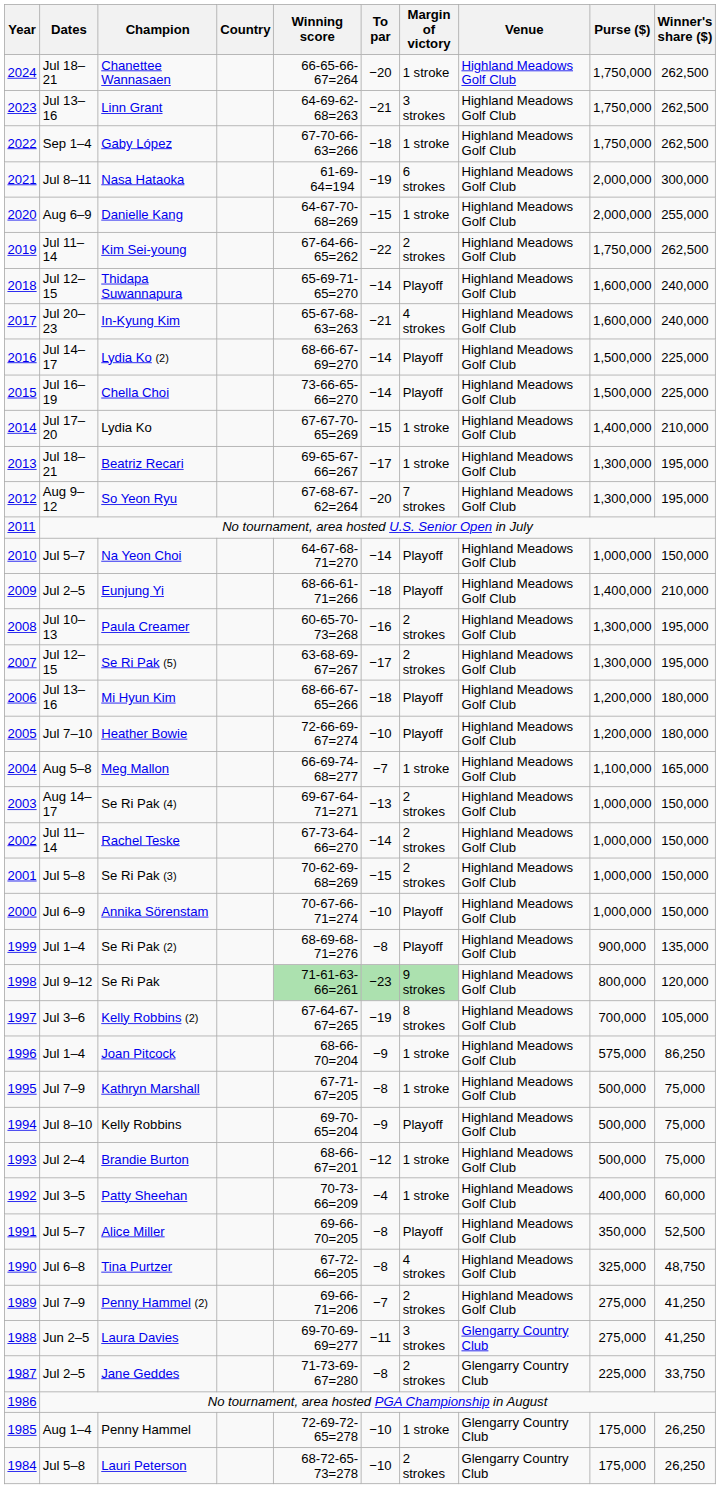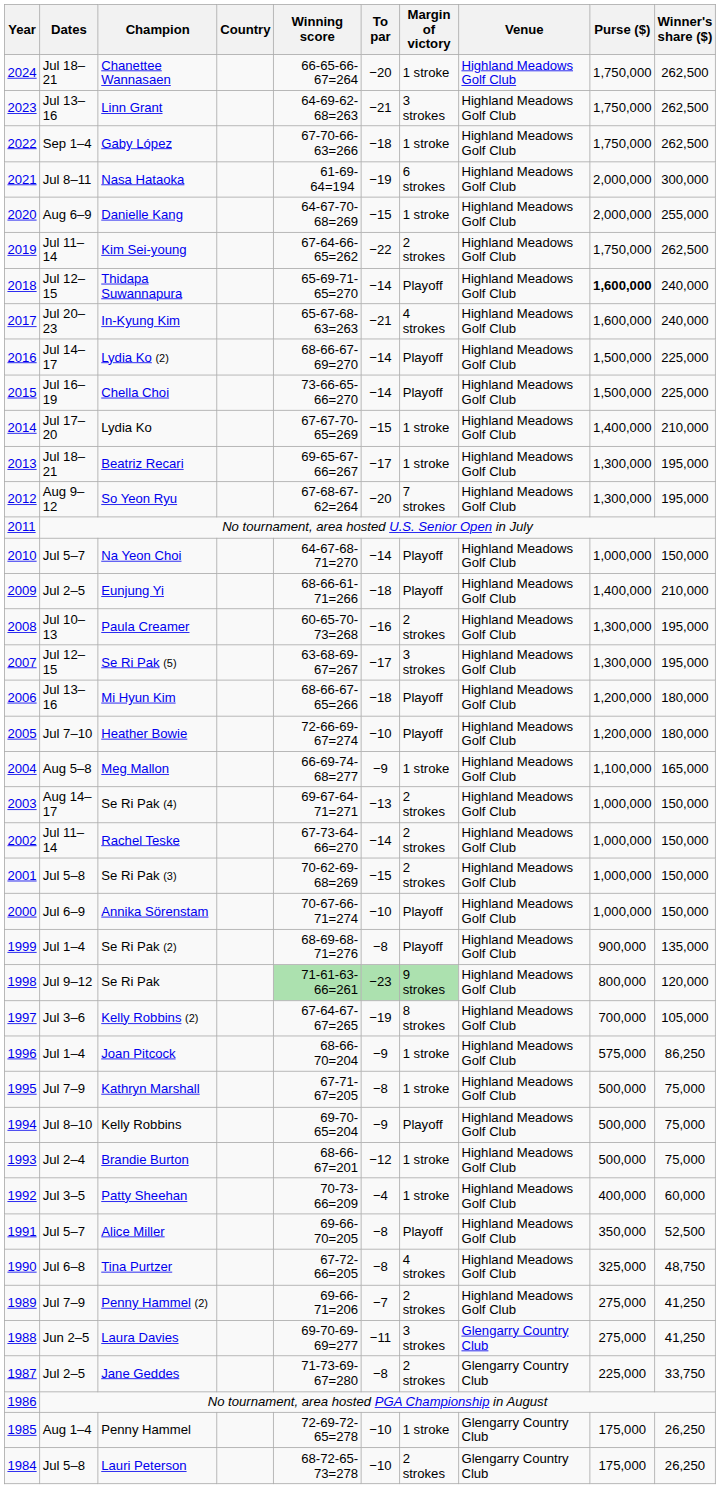 <table class="wikitable">
 <tr>
 <th>Year</th>
 <th>Dates</th>
 <th>Champion</th>
 <th>Country</th>
 <th>Winning score</th>
 <th>To par</th>
 <th>Margin<br>of victory</th>
 <th>Venue</th>
 <th>Purse ($)</th>
 <th>Winner's<br>share ($)</th>
 </tr>
 <tr>
 <td><a href='#'>2024</a></td>
 <td>Jul 18–21</td>
 <td><a href='#'>Chanettee Wannasaen</a></td>
 <td></td>
 <td align=right>66-65-66-67=264</td>
 <td align=center>−20</td>
 <td>1 stroke</td>
 <td><a href='#'>Highland Meadows Golf Club</a></td>
 <td align=center>1,750,000</td>
 <td align=center>262,500</td>
 </tr>
 <tr>
 <td><a href='#'>2023</a></td>
 <td>Jul 13–16</td>
 <td><a href='#'>Linn Grant</a></td>
 <td></td>
 <td align=right>64-69-62-68=263</td>
 <td align=center>−21</td>
 <td>3 strokes</td>
 <td>Highland Meadows Golf Club</td>
 <td align=center>1,750,000</td>
 <td align=center>262,500</td>
 </tr>
 <tr>
 <td><a href='#'>2022</a></td>
 <td>Sep 1–4</td>
 <td><a href='#'>Gaby López</a></td>
 <td></td>
 <td align=right>67-70-66-63=266</td>
 <td align=center>−18</td>
 <td>1 stroke</td>
 <td>Highland Meadows Golf Club</td>
 <td align=center>1,750,000</td>
 <td align=center>262,500</td>
 </tr>
 <tr>
 <td><a href='#'>2021</a></td>
 <td>Jul 8–11</td>
 <td><a href='#'>Nasa Hataoka</a></td>
 <td></td>
 <td align=right>61-69-64=194 </td>
 <td align=center>−19</td>
 <td>6 strokes</td>
 <td>Highland Meadows Golf Club</td>
 <td align=center>2,000,000</td>
 <td align=center>300,000</td>
 </tr>
 <tr>
 <td><a href='#'>2020</a></td>
 <td>Aug 6–9</td>
 <td><a href='#'>Danielle Kang</a></td>
 <td></td>
 <td align=right>64-67-70-68=269</td>
 <td align=center>−15</td>
 <td>1 stroke</td>
 <td>Highland Meadows Golf Club</td>
 <td align=center>2,000,000</td>
 <td align=center>255,000</td>
 </tr>
 <tr>
 <td><a href='#'>2019</a></td>
 <td>Jul 11–14</td>
 <td><a href='#'>Kim Sei-young</a></td>
 <td></td>
 <td align=right>67-64-66-65=262</td>
 <td align=center>−22</td>
 <td>2 strokes</td>
 <td>Highland Meadows Golf Club</td>
 <td align=center>1,750,000</td>
 <td align=center>262,500</td>
 </tr>
 <tr>
 <td><a href='#'>2018</a></td>
 <td>Jul 12–15</td>
 <td><a href='#'>Thidapa Suwannapura</a></td>
 <td></td>
 <td align=right>65-69-71-65=270</td>
 <td align=center>−14</td>
 <td>Playoff</td>
 <td>Highland Meadows Golf Club</td>
-<td align=center>1,600,000</td>
+<td align=center><strong>1,600,000</strong></td>
 <td align=center>240,000</td>
 </tr>
 <tr>
 <td><a href='#'>2017</a></td>
 <td>Jul 20–23</td>
 <td><a href='#'>In-Kyung Kim</a></td>
 <td></td>
 <td align=right>65-67-68-63=263</td>
 <td align=center>−21</td>
 <td>4 strokes</td>
 <td>Highland Meadows Golf Club</td>
 <td align=center>1,600,000</td>
 <td align=center>240,000</td>
 </tr>
 <tr>
 <td><a href='#'>2016</a></td>
 <td>Jul 14–17</td>
 <td><a href='#'>Lydia Ko</a> <small>(2)</small></td>
 <td></td>
 <td align=right>68-66-67-69=270</td>
 <td align=center>−14</td>
 <td>Playoff</td>
 <td>Highland Meadows Golf Club</td>
 <td align=center>1,500,000</td>
 <td align=center>225,000</td>
 </tr>
 <tr>
 <td><a href='#'>2015</a></td>
 <td>Jul 16–19</td>
 <td><a href='#'>Chella Choi</a></td>
 <td></td>
 <td align=right>73-66-65-66=270</td>
 <td align=center>−14</td>
 <td>Playoff</td>
 <td>Highland Meadows Golf Club</td>
 <td align=center>1,500,000</td>
 <td align=center>225,000</td>
 </tr>
 <tr>
 <td><a href='#'>2014</a></td>
 <td>Jul 17–20</td>
 <td>Lydia Ko</td>
 <td></td>
 <td align=right>67-67-70-65=269</td>
 <td align=center>−15</td>
 <td>1 stroke</td>
 <td>Highland Meadows Golf Club</td>
 <td align=center>1,400,000</td>
 <td align=center>210,000</td>
 </tr>
 <tr>
 <td><a href='#'>2013</a></td>
 <td>Jul 18–21</td>
 <td><a href='#'>Beatriz Recari</a></td>
 <td></td>
 <td align=right>69-65-67-66=267</td>
 <td align=center>−17</td>
 <td>1 stroke</td>
 <td>Highland Meadows Golf Club</td>
 <td align=center>1,300,000</td>
 <td align=center>195,000</td>
 </tr>
 <tr>
 <td><a href='#'>2012</a></td>
 <td>Aug 9–12</td>
 <td><a href='#'>So Yeon Ryu</a></td>
 <td></td>
 <td align=right>67-68-67-62=264</td>
 <td align=center>−20</td>
 <td>7 strokes</td>
 <td>Highland Meadows Golf Club</td>
 <td align=center>1,300,000</td>
 <td align=center>195,000</td>
 </tr>
 <tr>
 <td><a href='#'>2011</a></td>
 <td colspan="9" align=center><em>No tournament, area hosted <a href='#'>U.S. Senior Open</a> in July</em></td>
 </tr>
 <tr>
 <td><a href='#'>2010</a></td>
 <td>Jul 5–7</td>
 <td><a href='#'>Na Yeon Choi</a></td>
 <td></td>
 <td align=right>64-67-68-71=270</td>
 <td align=center>−14</td>
 <td>Playoff</td>
 <td>Highland Meadows Golf Club</td>
 <td align=center>1,000,000</td>
 <td align=center>150,000</td>
 </tr>
 <tr>
 <td><a href='#'>2009</a></td>
 <td>Jul 2–5</td>
 <td><a href='#'>Eunjung Yi</a></td>
 <td></td>
 <td align=right>68-66-61-71=266</td>
 <td align=center>−18</td>
 <td>Playoff</td>
 <td>Highland Meadows Golf Club</td>
 <td align=center>1,400,000</td>
 <td align=center>210,000</td>
 </tr>
 <tr>
 <td><a href='#'>2008</a></td>
 <td>Jul 10–13</td>
 <td><a href='#'>Paula Creamer</a></td>
 <td></td>
 <td align=right>60-65-70-73=268</td>
 <td align=center>−16</td>
 <td>2 strokes</td>
 <td>Highland Meadows Golf Club</td>
 <td align=center>1,300,000</td>
 <td align=center>195,000</td>
 </tr>
 <tr>
 <td><a href='#'>2007</a></td>
 <td>Jul 12–15</td>
 <td><a href='#'>Se Ri Pak</a> <small>(5)</small></td>
 <td></td>
 <td align=right>63-68-69-67=267</td>
 <td align=center>−17</td>
-<td>2 strokes</td>
+<td>3 strokes</td>
 <td>Highland Meadows Golf Club</td>
 <td align=center>1,300,000</td>
 <td align=center>195,000</td>
 </tr>
 <tr>
 <td><a href='#'>2006</a></td>
 <td>Jul 13–16</td>
 <td><a href='#'>Mi Hyun Kim</a></td>
 <td></td>
 <td align=right>68-66-67-65=266</td>
 <td align=center>−18</td>
 <td>Playoff</td>
 <td>Highland Meadows Golf Club</td>
 <td align=center>1,200,000</td>
 <td align=center>180,000</td>
 </tr>
 <tr>
 <td><a href='#'>2005</a></td>
 <td>Jul 7–10</td>
 <td><a href='#'>Heather Bowie</a></td>
 <td></td>
 <td align=right>72-66-69-67=274</td>
 <td align=center>−10</td>
 <td>Playoff</td>
 <td>Highland Meadows Golf Club</td>
 <td align=center>1,200,000</td>
 <td align=center>180,000</td>
 </tr>
 <tr>
 <td><a href='#'>2004</a></td>
 <td>Aug 5–8</td>
 <td><a href='#'>Meg Mallon</a></td>
 <td></td>
 <td align=right>66-69-74-68=277</td>
-<td align=center>−7</td>
+<td align=center>−9</td>
 <td>1 stroke</td>
 <td>Highland Meadows Golf Club</td>
 <td align=center>1,100,000</td>
 <td align=center>165,000</td>
 </tr>
 <tr>
 <td><a href='#'>2003</a></td>
 <td>Aug 14–17</td>
 <td>Se Ri Pak <small>(4)</small></td>
 <td></td>
 <td align=right>69-67-64-71=271</td>
 <td align=center>−13</td>
 <td>2 strokes</td>
 <td>Highland Meadows Golf Club</td>
 <td align=center>1,000,000</td>
 <td align=center>150,000</td>
 </tr>
 <tr>
 <td><a href='#'>2002</a></td>
 <td>Jul 11–14</td>
 <td><a href='#'>Rachel Teske</a></td>
 <td></td>
 <td align=right>67-73-64-66=270</td>
 <td align=center>−14</td>
 <td>2 strokes</td>
 <td>Highland Meadows Golf Club</td>
 <td align=center>1,000,000</td>
 <td align=center>150,000</td>
 </tr>
 <tr>
 <td><a href='#'>2001</a></td>
 <td>Jul 5–8</td>
 <td>Se Ri Pak <small>(3)</small></td>
 <td></td>
 <td align=right>70-62-69-68=269</td>
 <td align=center>−15</td>
 <td>2 strokes</td>
 <td>Highland Meadows Golf Club</td>
 <td align=center>1,000,000</td>
 <td align=center>150,000</td>
 </tr>
 <tr>
 <td><a href='#'>2000</a></td>
 <td>Jul 6–9</td>
 <td><a href='#'>Annika Sörenstam</a></td>
 <td></td>
 <td align=right>70-67-66-71=274</td>
 <td align=center>−10</td>
 <td>Playoff</td>
 <td>Highland Meadows Golf Club</td>
 <td align=center>1,000,000</td>
 <td align=center>150,000</td>
 </tr>
 <tr>
 <td><a href='#'>1999</a></td>
 <td>Jul 1–4</td>
 <td>Se Ri Pak <small>(2)</small></td>
 <td></td>
 <td align=right>68-69-68-71=276</td>
 <td align=center>−8</td>
 <td>Playoff</td>
 <td>Highland Meadows Golf Club</td>
 <td align=center>900,000</td>
 <td align=center>135,000</td>
 </tr>
 <tr>
 <td><a href='#'>1998</a></td>
 <td>Jul 9–12</td>
 <td>Se Ri Pak</td>
 <td></td>
 <td style="text-align: right; background: #ACE1AF">71-61-63-66=261</td>
 <td style="text-align: center; background: #ACE1AF">−23</td>
 <td style="background: #ACE1AF">9 strokes</td>
 <td>Highland Meadows Golf Club</td>
 <td align=center>800,000</td>
 <td align=center>120,000</td>
 </tr>
 <tr>
 <td><a href='#'>1997</a></td>
 <td>Jul 3–6</td>
 <td><a href='#'>Kelly Robbins</a> <small>(2)</small></td>
 <td></td>
 <td align=right>67-64-67-67=265</td>
 <td align=center>−19</td>
 <td>8 strokes</td>
 <td>Highland Meadows Golf Club</td>
 <td align=center>700,000</td>
 <td align=center>105,000</td>
 </tr>
 <tr>
 <td><a href='#'>1996</a></td>
 <td>Jul 1–4</td>
 <td><a href='#'>Joan Pitcock</a></td>
 <td></td>
 <td align=right>68-66-70=204</td>
 <td align=center>−9</td>
 <td>1 stroke</td>
 <td>Highland Meadows Golf Club</td>
 <td align=center>575,000</td>
 <td align=center>86,250</td>
 </tr>
 <tr>
 <td><a href='#'>1995</a></td>
 <td>Jul 7–9</td>
 <td><a href='#'>Kathryn Marshall</a></td>
 <td></td>
 <td align=right>67-71-67=205</td>
 <td align=center>−8</td>
 <td>1 stroke</td>
 <td>Highland Meadows Golf Club</td>
 <td align=center>500,000</td>
 <td align=center>75,000</td>
 </tr>
 <tr>
 <td><a href='#'>1994</a></td>
 <td>Jul 8–10</td>
 <td>Kelly Robbins</td>
 <td></td>
 <td align=right>69-70-65=204</td>
 <td align=center>−9</td>
 <td>Playoff</td>
 <td>Highland Meadows Golf Club</td>
 <td align=center>500,000</td>
 <td align=center>75,000</td>
 </tr>
 <tr>
 <td><a href='#'>1993</a></td>
 <td>Jul 2–4</td>
 <td><a href='#'>Brandie Burton</a></td>
 <td></td>
 <td align=right>68-66-67=201</td>
 <td align=center>−12</td>
 <td>1 stroke</td>
 <td>Highland Meadows Golf Club</td>
 <td align=center>500,000</td>
 <td align=center>75,000</td>
 </tr>
 <tr>
 <td><a href='#'>1992</a></td>
 <td>Jul 3–5</td>
 <td><a href='#'>Patty Sheehan</a></td>
 <td></td>
 <td align=right>70-73-66=209</td>
 <td align=center>−4</td>
 <td>1 stroke</td>
 <td>Highland Meadows Golf Club</td>
 <td align=center>400,000</td>
 <td align=center>60,000</td>
 </tr>
 <tr>
 <td><a href='#'>1991</a></td>
 <td>Jul 5–7</td>
 <td><a href='#'>Alice Miller</a></td>
 <td></td>
 <td align=right>69-66-70=205</td>
 <td align=center>−8</td>
 <td>Playoff</td>
 <td>Highland Meadows Golf Club</td>
 <td align=center>350,000</td>
 <td align=center>52,500</td>
 </tr>
 <tr>
 <td><a href='#'>1990</a></td>
 <td>Jul 6–8</td>
 <td><a href='#'>Tina Purtzer</a></td>
 <td></td>
 <td align=right>67-72-66=205</td>
 <td align=center>−8</td>
 <td>4 strokes</td>
 <td>Highland Meadows Golf Club</td>
 <td align=center>325,000</td>
 <td align=center>48,750</td>
 </tr>
 <tr>
 <td><a href='#'>1989</a></td>
 <td>Jul 7–9</td>
 <td><a href='#'>Penny Hammel</a> <small>(2)</small></td>
 <td></td>
 <td align=right>69-66-71=206</td>
 <td align=center>−7</td>
 <td>2 strokes</td>
 <td>Highland Meadows Golf Club</td>
 <td align=center>275,000</td>
 <td align=center>41,250</td>
 </tr>
 <tr>
 <td><a href='#'>1988</a></td>
 <td>Jun 2–5</td>
 <td><a href='#'>Laura Davies</a></td>
 <td></td>
 <td align=right>69-70-69-69=277</td>
 <td align=center>−11</td>
 <td>3 strokes</td>
 <td><a href='#'>Glengarry Country Club</a></td>
 <td align=center>275,000</td>
 <td align=center>41,250</td>
 </tr>
 <tr>
 <td><a href='#'>1987</a></td>
 <td>Jul 2–5</td>
 <td><a href='#'>Jane Geddes</a></td>
 <td></td>
 <td align=right>71-73-69-67=280</td>
 <td align=center>−8</td>
 <td>2 strokes</td>
 <td>Glengarry Country Club</td>
 <td align=center>225,000</td>
 <td align=center>33,750</td>
 </tr>
 <tr>
 <td><a href='#'>1986</a></td>
 <td colspan="9" align=center><em>No tournament, area hosted <a href='#'>PGA Championship</a> in August</em></td>
 </tr>
 <tr>
 <td><a href='#'>1985</a></td>
 <td>Aug 1–4</td>
 <td>Penny Hammel</td>
 <td></td>
 <td align=right>72-69-72-65=278</td>
 <td align=center>−10</td>
 <td>1 stroke</td>
 <td>Glengarry Country Club</td>
 <td align=center>175,000</td>
 <td align=center>26,250</td>
 </tr>
 <tr>
 <td><a href='#'>1984</a></td>
 <td>Jul 5–8</td>
 <td><a href='#'>Lauri Peterson</a></td>
 <td></td>
 <td align=right>68-72-65-73=278</td>
 <td align=center>−10</td>
 <td>2 strokes</td>
 <td>Glengarry Country Club</td>
 <td align=center>175,000</td>
 <td align=center>26,250</td>
 </tr>
 </table>
